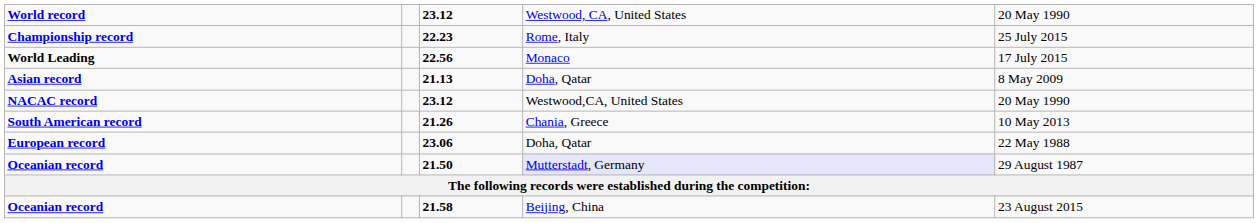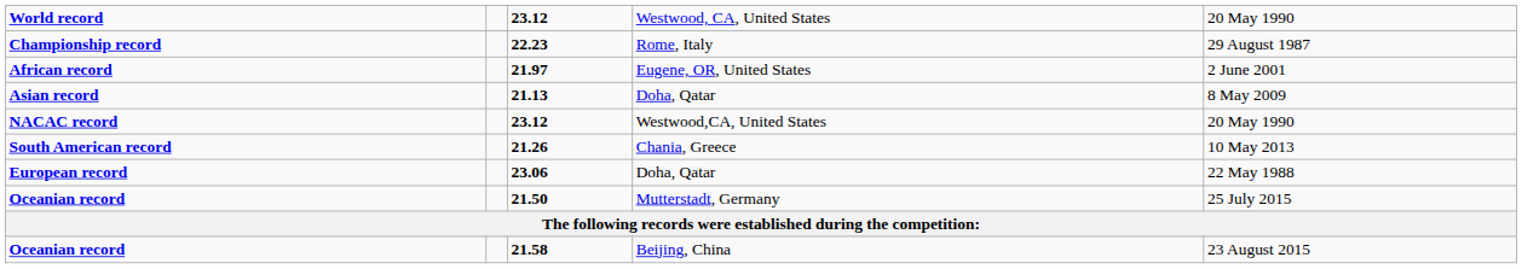 <table class="wikitable" width=75%>
 <tr>
 <td><strong><a href='#'>World record</a></strong></td>
 <td></td>
 <td><strong>23.12</strong></td>
 <td><a href='#'>Westwood, CA</a>, United States</td>
 <td>20 May 1990</td>
 </tr>
 <tr>
 <td><strong><a href='#'>Championship record</a></strong></td>
 <td></td>
 <td><strong>22.23</strong></td>
 <td><a href='#'>Rome</a>, Italy</td>
-<td>25 July 2015</td>
+<td>29 August 1987</td>
 </tr>
 <tr>
-<td><strong>World Leading</strong></td>
+<td><strong><a href='#'>African record</a></strong></td>
 <td></td>
-<td><strong>22.56</strong></td>
-<td><a href='#'>Monaco</a></td>
-<td>17 July 2015</td>
+<td><strong>21.97</strong></td>
+<td><a href='#'>Eugene, OR</a>, United States</td>
+<td>2 June 2001</td>
 </tr>
 <tr>
 <td><strong><a href='#'>Asian record</a></strong></td>
 <td></td>
 <td><strong>21.13</strong></td>
 <td><a href='#'>Doha</a>, Qatar</td>
 <td>8 May 2009</td>
 </tr>
 <tr>
 <td><strong><a href='#'>NACAC record</a></strong></td>
 <td></td>
 <td><strong>23.12</strong></td>
 <td>Westwood,CA, United States</td>
 <td>20 May 1990</td>
 </tr>
 <tr>
 <td><strong><a href='#'>South American record</a></strong></td>
 <td></td>
 <td><strong>21.26</strong></td>
 <td><a href='#'>Chania</a>, Greece</td>
 <td>10 May 2013</td>
 </tr>
 <tr>
 <td><strong><a href='#'>European record</a></strong></td>
 <td></td>
 <td><strong>23.06</strong></td>
 <td>Doha, Qatar</td>
 <td>22 May 1988</td>
 </tr>
 <tr>
 <td><strong><a href='#'>Oceanian record</a></strong></td>
 <td></td>
 <td><strong>21.50</strong></td>
-<td style="background: lavender;"><a href='#'>Mutterstadt</a>, Germany</td>
-<td>29 August 1987</td>
+<td><a href='#'>Mutterstadt</a>, Germany</td>
+<td>25 July 2015</td>
 </tr>
 <tr>
 <th colspan=5>The following records were established during the competition:</th>
 </tr>
 <tr>
 <td><strong><a href='#'>Oceanian record</a></strong></td>
 <td></td>
 <td><strong>21.58</strong></td>
 <td><a href='#'>Beijing</a>, China</td>
 <td>23 August 2015</td>
 </tr>
 </table>
